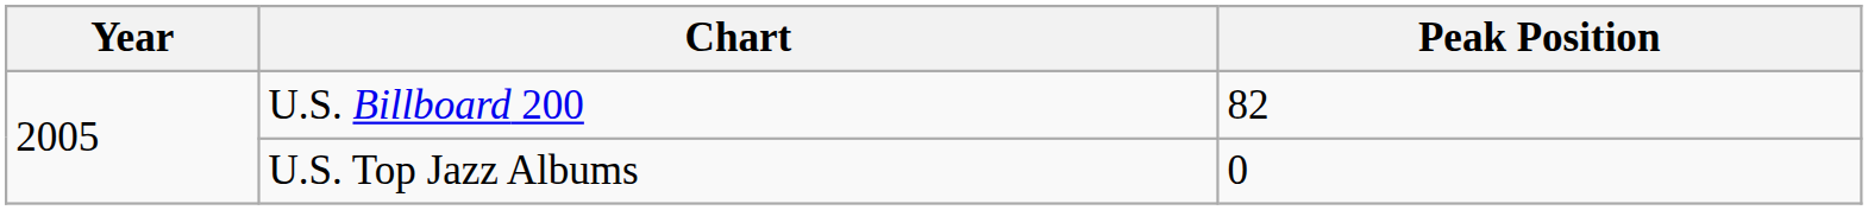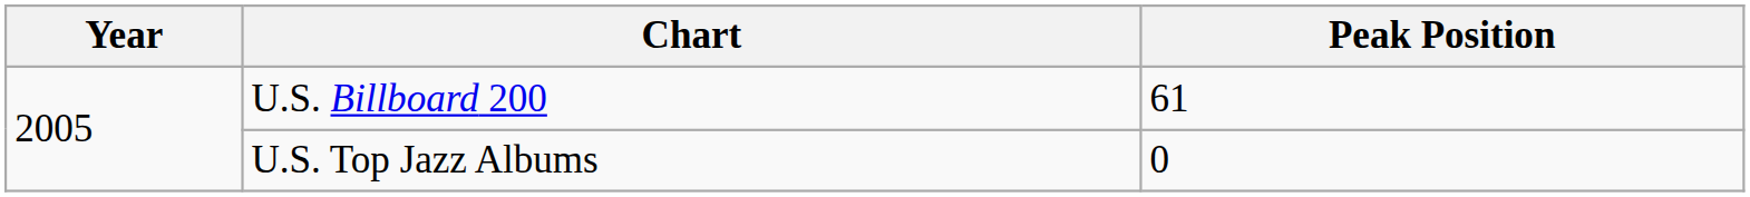 <table class="wikitable" width="45%">
 <tr>
 <th align="left">Year</th>
 <th align="left">Chart</th>
 <th align="center">Peak Position</th>
 </tr>
 <tr>
 <td rowspan=2>2005</td>
 <td>U.S. <a href='#'><em>Billboard</em> 200</a></td>
-<td>82</td>
+<td>61</td>
 </tr>
 <tr>
 <td>U.S. Top Jazz Albums</td>
 <td>0</td>
 </tr>
 </table>
